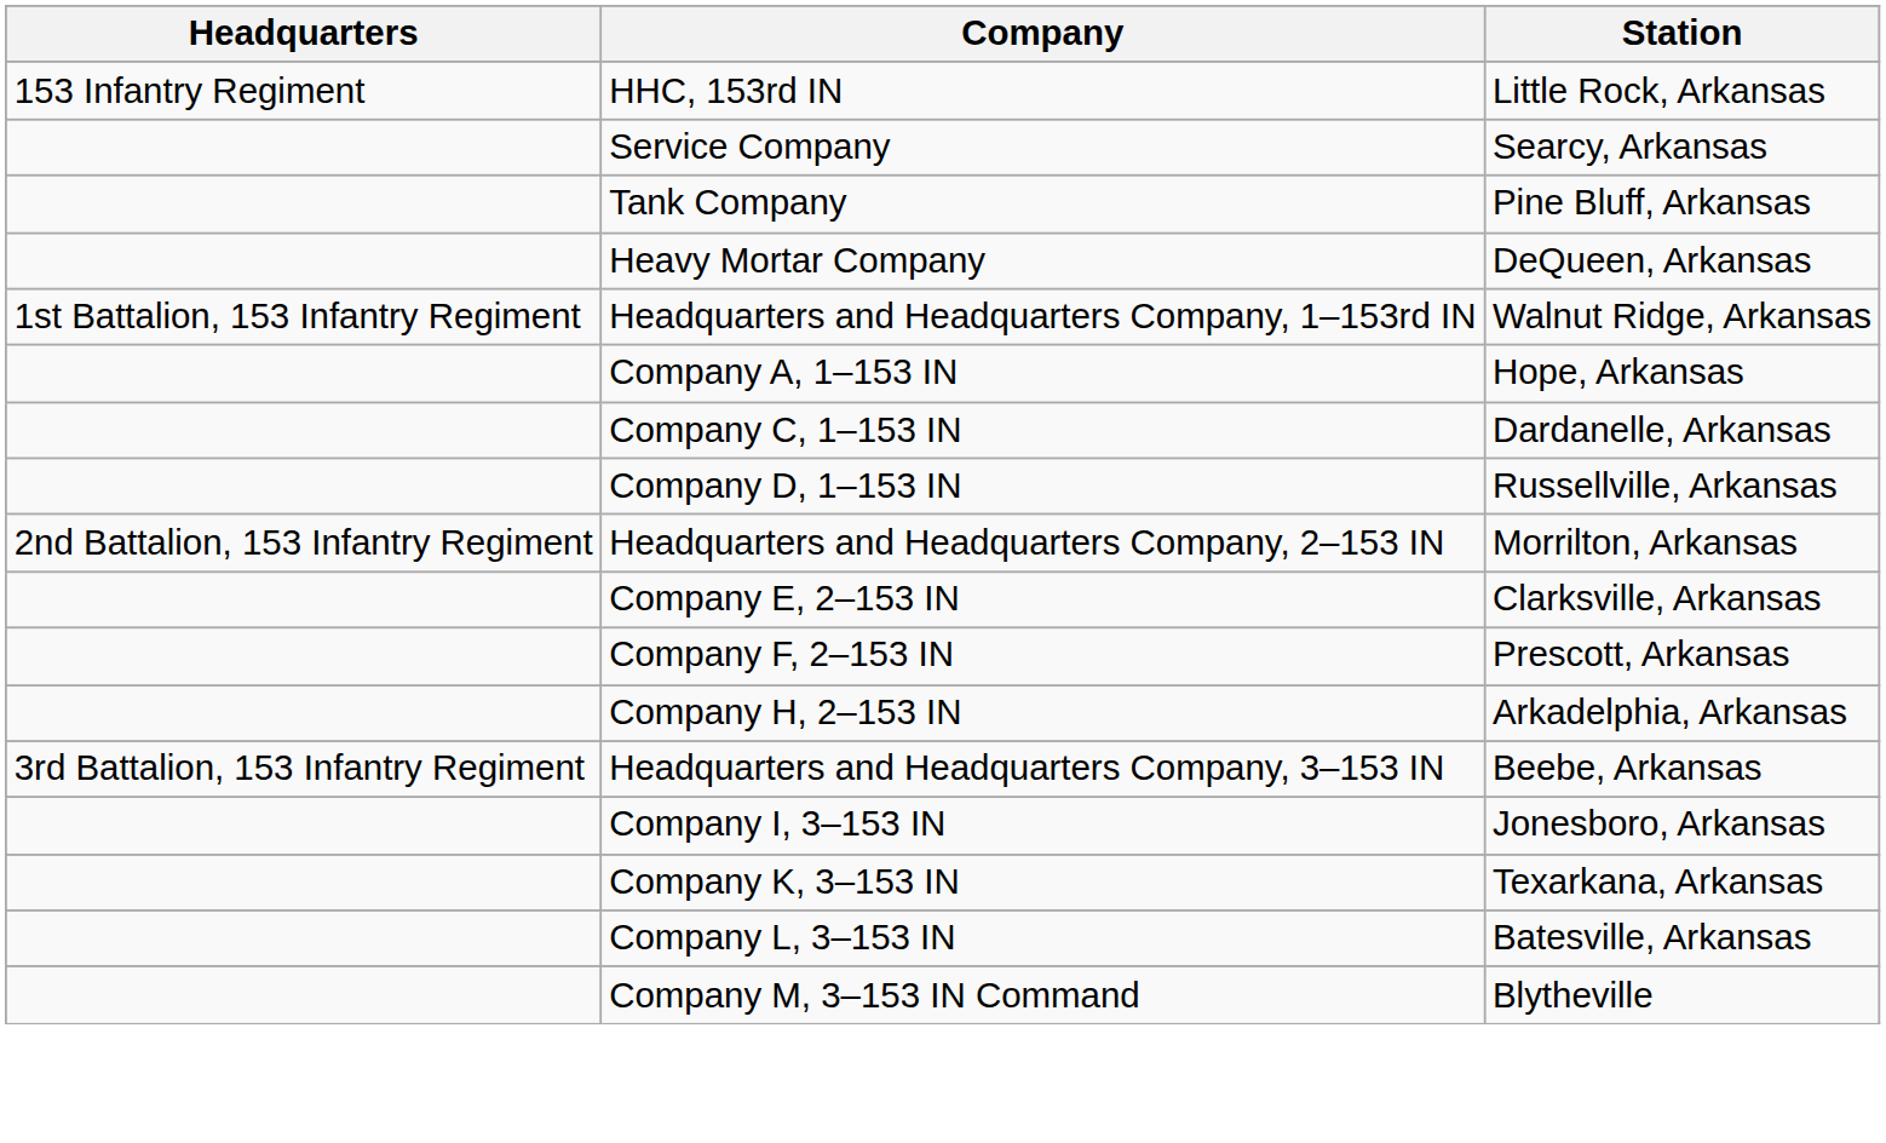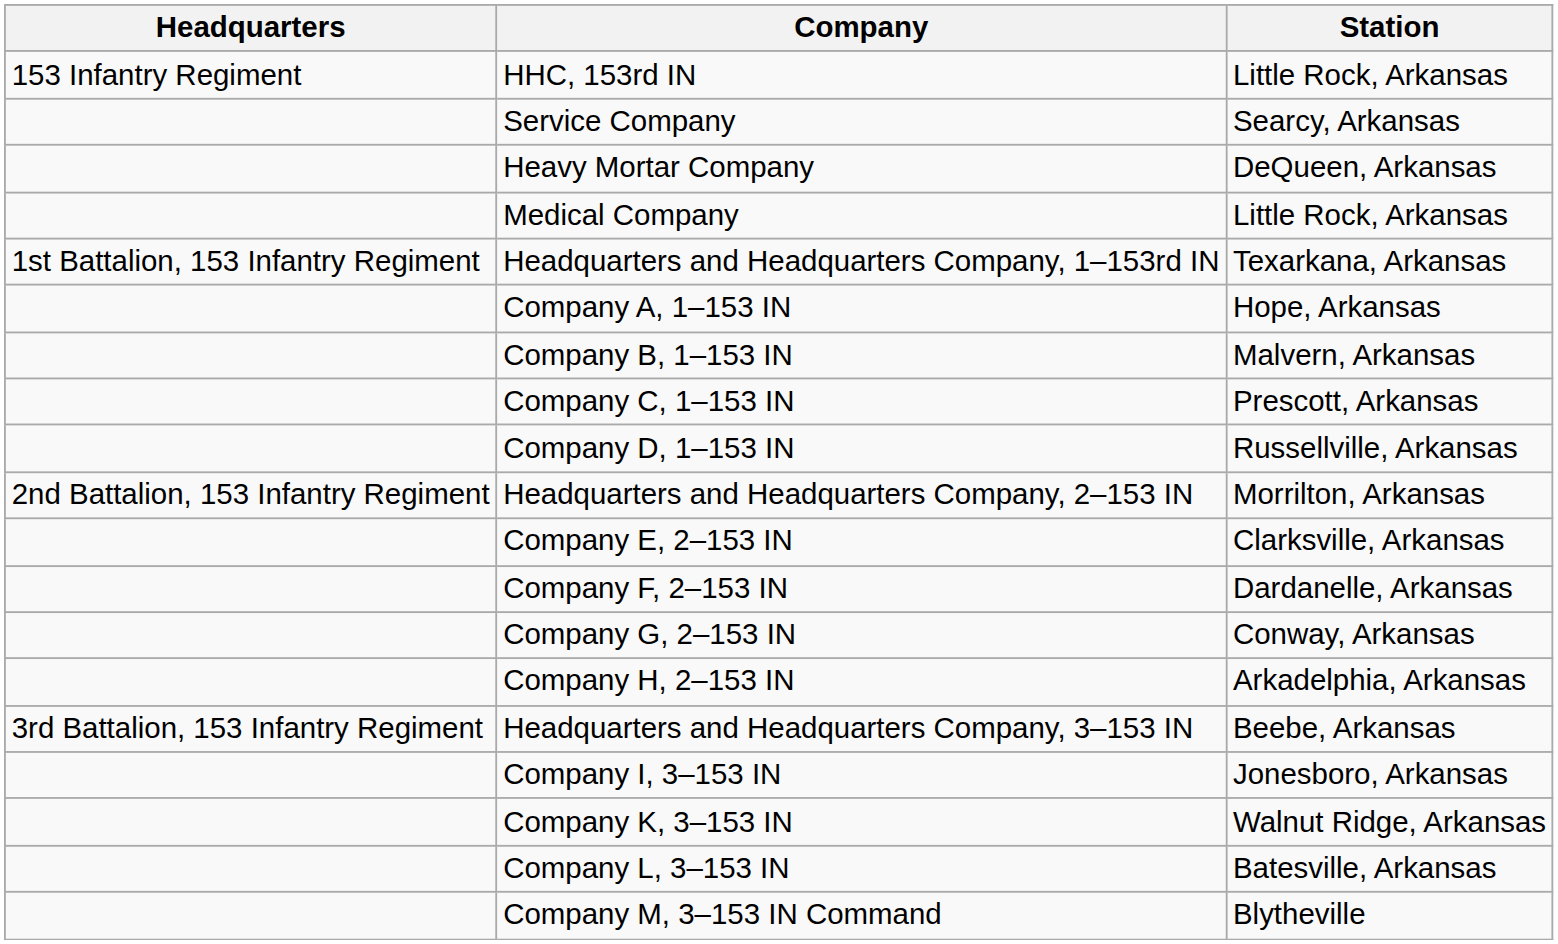 <table class="wikitable">
 <tr>
 <th>Headquarters</th>
 <th>Company</th>
 <th>Station</th>
 </tr>
 <tr>
 <td>153 Infantry Regiment</td>
 <td>HHC, 153rd IN</td>
 <td>Little Rock, Arkansas</td>
 </tr>
 <tr>
 <td></td>
 <td>Service Company</td>
 <td>Searcy, Arkansas</td>
 </tr>
 <tr>
 <td></td>
-<td>Tank Company</td>
-<td>Pine Bluff, Arkansas</td>
-</tr>
-<tr>
-<td></td>
 <td>Heavy Mortar Company</td>
 <td>DeQueen, Arkansas</td>
 </tr>
 <tr>
+<td></td>
+<td>Medical Company</td>
+<td>Little Rock, Arkansas</td>
+</tr>
+<tr>
 <td>1st Battalion, 153 Infantry Regiment</td>
 <td>Headquarters and Headquarters Company, 1–153rd IN</td>
-<td>Walnut Ridge, Arkansas</td>
+<td>Texarkana, Arkansas</td>
 </tr>
 <tr>
 <td></td>
 <td>Company A, 1–153 IN</td>
 <td>Hope, Arkansas</td>
 </tr>
 <tr>
 <td></td>
+<td>Company B, 1–153 IN</td>
+<td>Malvern, Arkansas</td>
+</tr>
+<tr>
+<td></td>
 <td>Company C, 1–153 IN</td>
-<td>Dardanelle, Arkansas</td>
+<td>Prescott, Arkansas</td>
 </tr>
 <tr>
 <td></td>
 <td>Company D, 1–153 IN</td>
 <td>Russellville, Arkansas</td>
 </tr>
 <tr>
 <td>2nd Battalion, 153 Infantry Regiment</td>
 <td>Headquarters and Headquarters Company, 2–153 IN</td>
 <td>Morrilton, Arkansas</td>
 </tr>
 <tr>
 <td></td>
 <td>Company E, 2–153 IN</td>
 <td>Clarksville, Arkansas</td>
 </tr>
 <tr>
 <td></td>
 <td>Company F, 2–153 IN</td>
-<td>Prescott, Arkansas</td>
+<td>Dardanelle, Arkansas</td>
+</tr>
+<tr>
+<td></td>
+<td>Company G, 2–153 IN</td>
+<td>Conway, Arkansas</td>
 </tr>
 <tr>
 <td></td>
 <td>Company H, 2–153 IN</td>
 <td>Arkadelphia, Arkansas</td>
 </tr>
 <tr>
 <td>3rd Battalion, 153 Infantry Regiment</td>
 <td>Headquarters and Headquarters Company, 3–153 IN</td>
 <td>Beebe, Arkansas</td>
 </tr>
 <tr>
 <td></td>
 <td>Company I, 3–153 IN</td>
 <td>Jonesboro, Arkansas</td>
 </tr>
 <tr>
 <td></td>
 <td>Company K, 3–153 IN</td>
-<td>Texarkana, Arkansas</td>
+<td>Walnut Ridge, Arkansas</td>
 </tr>
 <tr>
 <td></td>
 <td>Company L, 3–153 IN</td>
 <td>Batesville, Arkansas</td>
 </tr>
 <tr>
 <td></td>
 <td>Company M, 3–153 IN Command</td>
 <td>Blytheville</td>
 </tr>
 </table>
